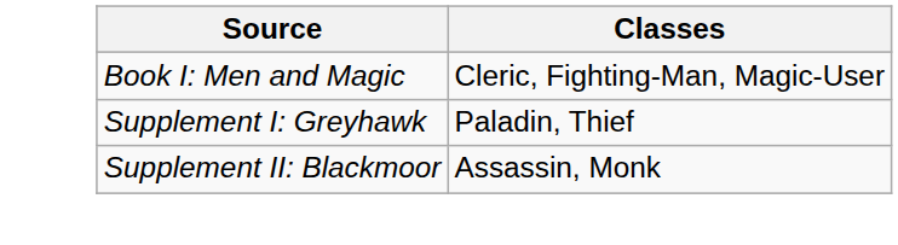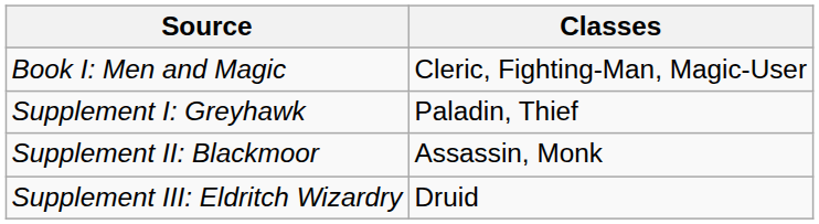 <table class="wikitable" style="float: right">
 <tr>
 <th>Source</th>
 <th>Classes</th>
 </tr>
 <tr>
 <td><em>Book I: Men and Magic</em></td>
 <td>Cleric, Fighting-Man, Magic-User</td>
 </tr>
 <tr>
 <td><em>Supplement I: Greyhawk</em></td>
 <td>Paladin, Thief</td>
 </tr>
 <tr>
 <td><em>Supplement II: Blackmoor</em></td>
 <td>Assassin, Monk</td>
 </tr>
+<tr>
+<td><em>Supplement III: Eldritch Wizardry</em></td>
+<td>Druid</td>
+</tr>
 </table>
